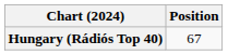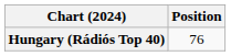 <table class="wikitable plainrowheaders" style="text-align:center">
 <tr>
 <th scope="col">Chart (2024)</th>
 <th scope="col">Position</th>
 </tr>
 <tr>
 <th scope="row">Hungary (Rádiós Top 40)</th>
-<td>67</td>
+<td>76</td>
 </tr>
 </table>
